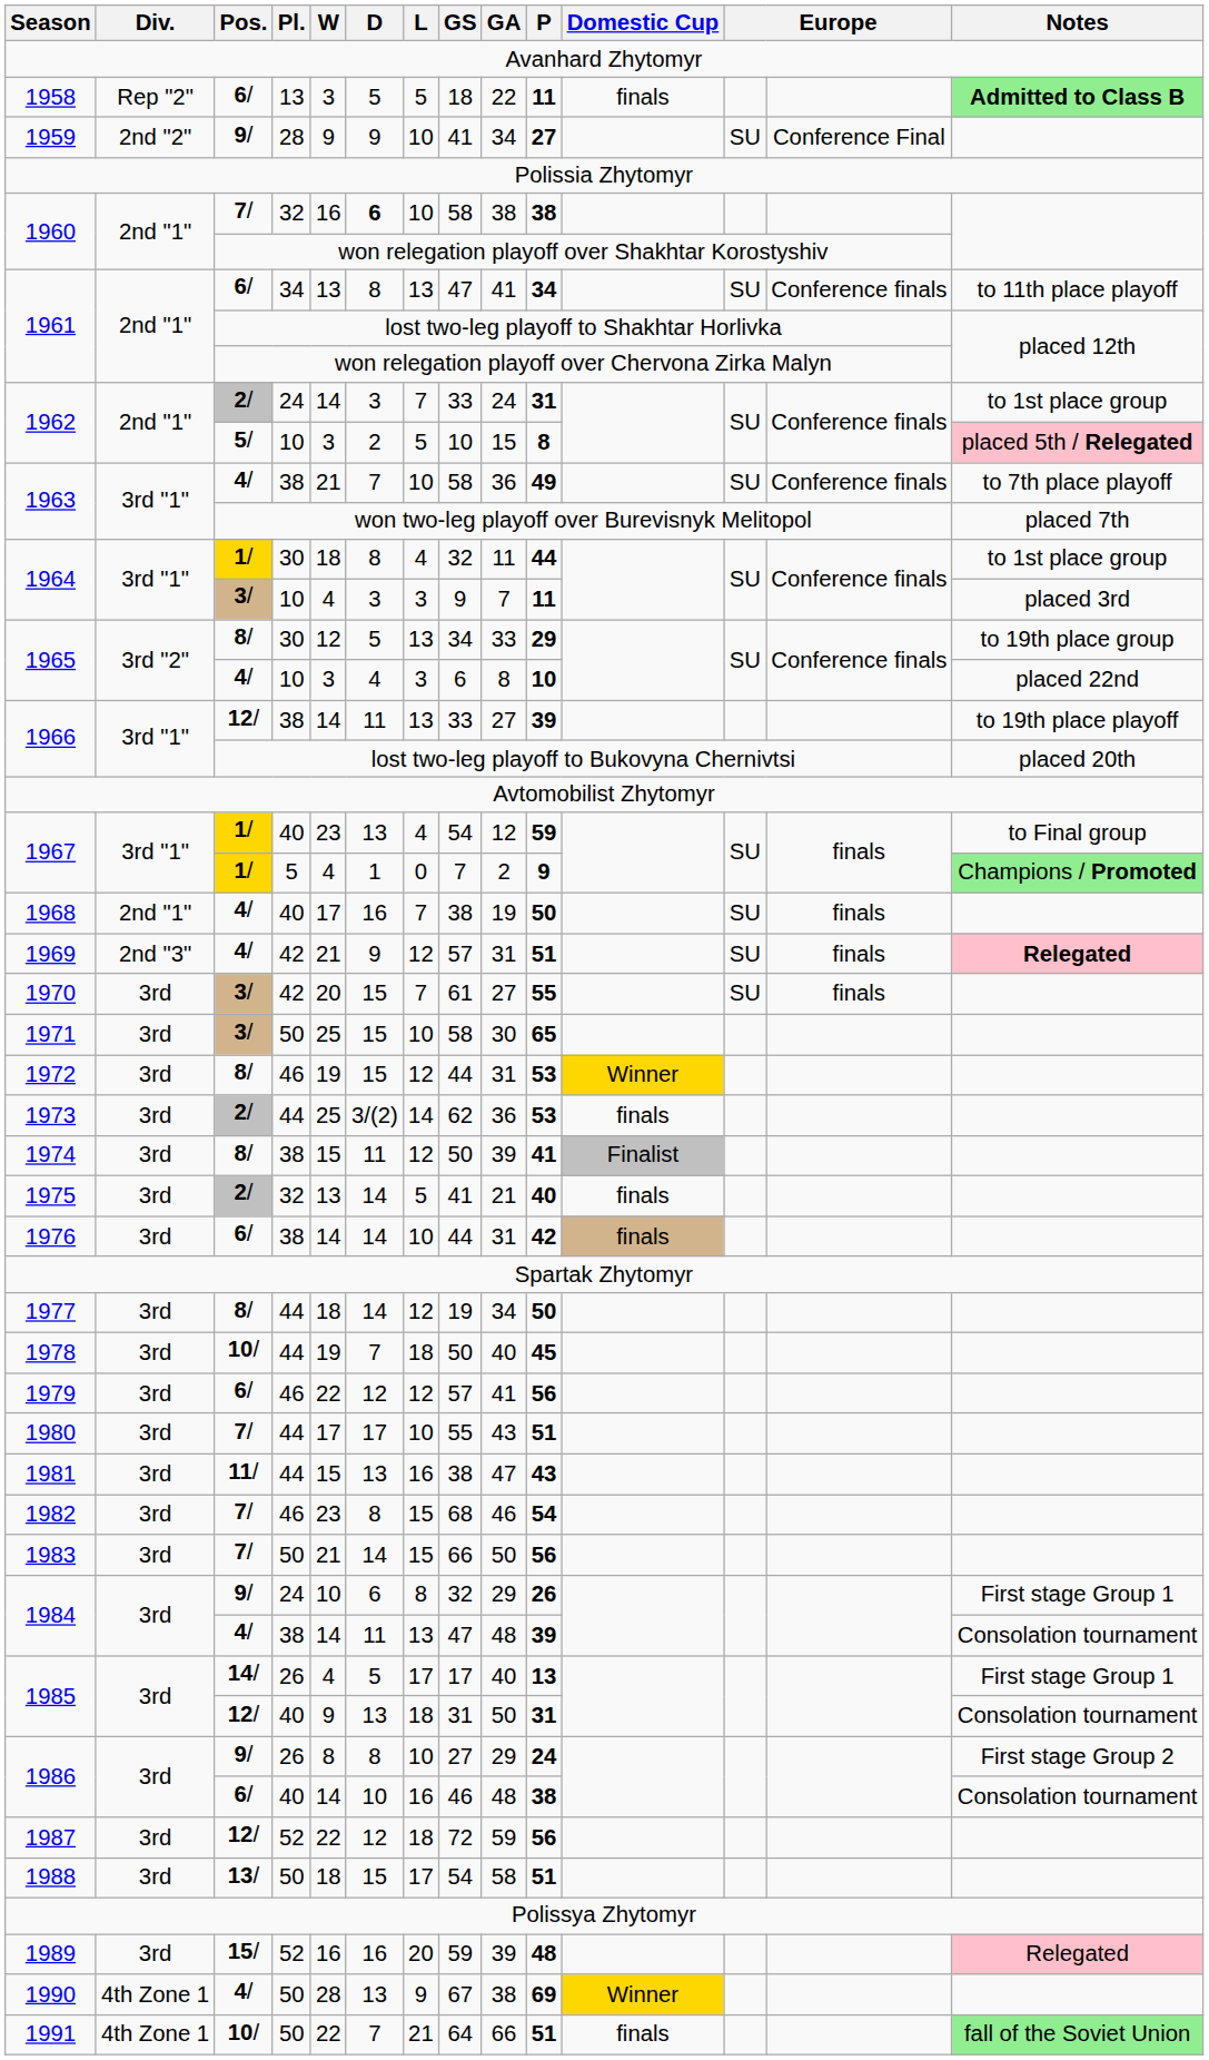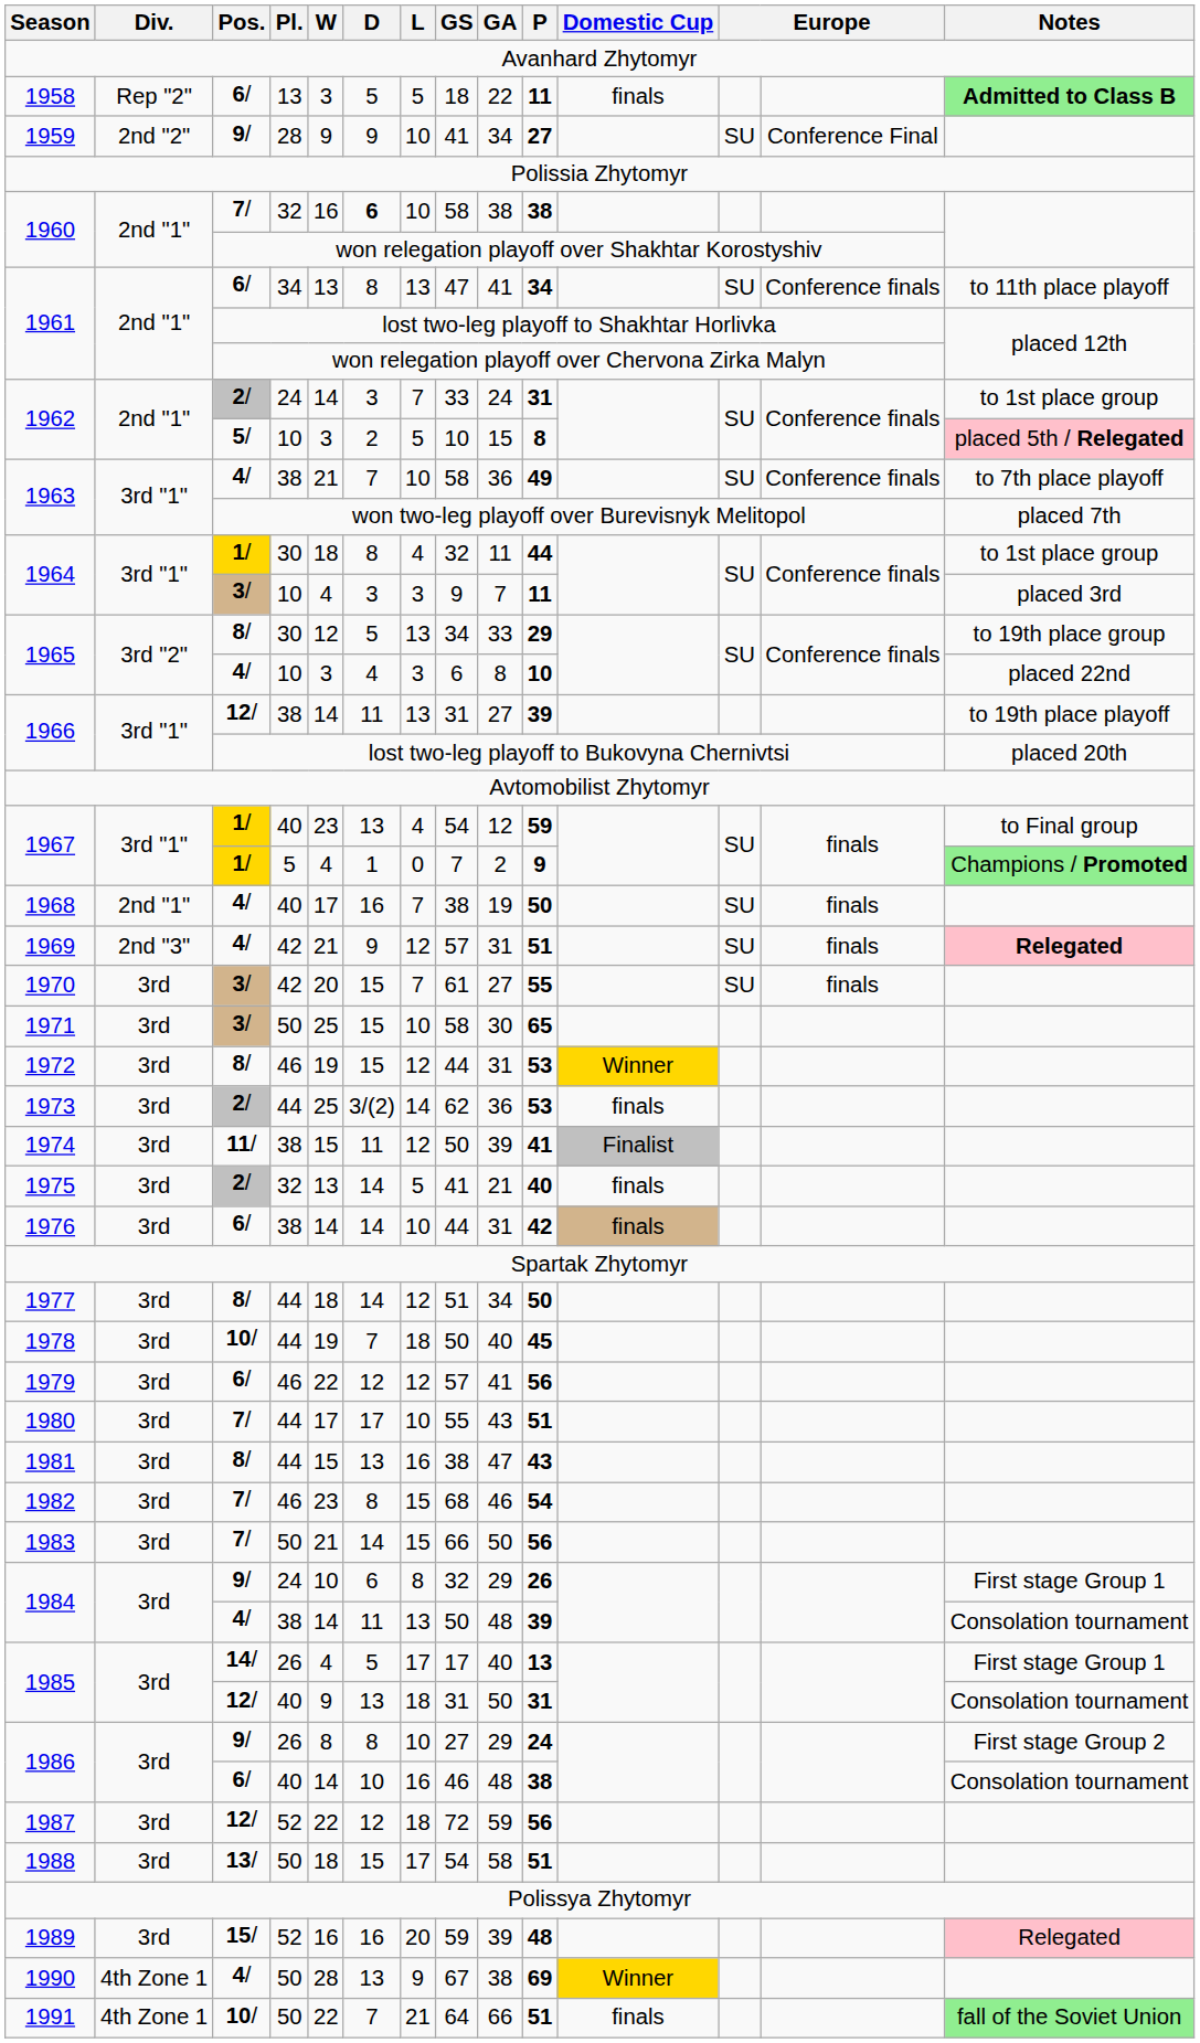 <table class="wikitable">
 <tr>
 <th>Season</th>
 <th>Div.</th>
 <th>Pos.</th>
 <th>Pl.</th>
 <th>W</th>
 <th>D</th>
 <th>L</th>
 <th>GS</th>
 <th>GA</th>
 <th>P</th>
 <th><a href='#'>Domestic Cup</a></th>
 <th colspan=2>Europe</th>
 <th>Notes</th>
 </tr>
 <tr>
 <td colspan=14 align=center>Avanhard Zhytomyr</td>
 </tr>
 <tr>
 <td align=center><a href='#'>1958</a></td>
 <td align=center>Rep "2"</td>
 <td align=center><strong>6</strong>/<sub></sub></td>
 <td align=center>13</td>
 <td align=center>3</td>
 <td align=center>5</td>
 <td align=center>5</td>
 <td align=center>18</td>
 <td align=center>22</td>
 <td align=center><strong>11</strong></td>
 <td align=center> finals</td>
 <td align=center></td>
 <td align=center></td>
 <td align=center bgcolor=lightgreen><strong>Admitted to Class B</strong></td>
 </tr>
 <tr>
 <td align=center><a href='#'>1959</a></td>
 <td align=center>2nd "2"</td>
 <td align=center><strong>9</strong>/<sub></sub></td>
 <td align=center>28</td>
 <td align=center>9</td>
 <td align=center>9</td>
 <td align=center>10</td>
 <td align=center>41</td>
 <td align=center>34</td>
 <td align=center><strong>27</strong></td>
 <td align=center></td>
 <td align=center>SU</td>
 <td align=center>Conference Final</td>
 <td align=center></td>
 </tr>
 <tr>
 <td colspan=14 align=center>Polissia Zhytomyr</td>
 </tr>
 <tr>
 <td align=center rowspan=2><a href='#'>1960</a></td>
 <td align=center rowspan=2>2nd "1"</td>
 <td align=center><strong>7</strong>/<sub></sub></td>
 <td align=center>32</td>
 <td align=center>16</td>
 <td align=center><strong>6</strong></td>
 <td align=center>10</td>
 <td align=center>58</td>
 <td align=center>38</td>
 <td align=center><strong>38</strong></td>
 <td align=center></td>
 <td align=center></td>
 <td align=center></td>
 <td align=center rowspan=2></td>
 </tr>
 <tr>
 <td align=center colspan=11>won relegation playoff over Shakhtar Korostyshiv</td>
 </tr>
 <tr>
 <td align=center rowspan=3><a href='#'>1961</a></td>
 <td align=center rowspan=3>2nd "1"</td>
 <td align=center><strong>6</strong>/<sub></sub></td>
 <td align=center>34</td>
 <td align=center>13</td>
 <td align=center>8</td>
 <td align=center>13</td>
 <td align=center>47</td>
 <td align=center>41</td>
 <td align=center><strong>34</strong></td>
 <td align=center></td>
 <td align=center>SU</td>
 <td align=center>Conference  finals</td>
 <td align=center>to 11th place playoff</td>
 </tr>
 <tr>
 <td align=center colspan=11>lost two-leg playoff to Shakhtar Horlivka</td>
 <td align=center rowspan=2>placed 12th</td>
 </tr>
 <tr>
 <td align=center colspan=11>won relegation playoff over Chervona Zirka Malyn</td>
 </tr>
 <tr>
 <td align=center rowspan=2><a href='#'>1962</a></td>
 <td align=center rowspan=2>2nd "1"</td>
 <td align=center bgcolor=silver><strong>2</strong>/<sub></sub></td>
 <td align=center>24</td>
 <td align=center>14</td>
 <td align=center>3</td>
 <td align=center>7</td>
 <td align=center>33</td>
 <td align=center>24</td>
 <td align=center><strong>31</strong></td>
 <td align=center rowspan=2></td>
 <td align=center rowspan=2>SU</td>
 <td align=center rowspan=2>Conference  finals</td>
 <td align=center>to 1st place group</td>
 </tr>
 <tr>
 <td align=center><strong>5</strong>/<sub></sub></td>
 <td align=center>10</td>
 <td align=center>3</td>
 <td align=center>2</td>
 <td align=center>5</td>
 <td align=center>10</td>
 <td align=center>15</td>
 <td align=center><strong>8</strong></td>
 <td align=center bgcolor=pink>placed 5th / <strong>Relegated</strong></td>
 </tr>
 <tr>
 <td align=center rowspan=2><a href='#'>1963</a></td>
 <td align=center rowspan=2>3rd "1"</td>
 <td align=center><strong>4</strong>/<sub></sub></td>
 <td align=center>38</td>
 <td align=center>21</td>
 <td align=center>7</td>
 <td align=center>10</td>
 <td align=center>58</td>
 <td align=center>36</td>
 <td align=center><strong>49</strong></td>
 <td align=center></td>
 <td align=center>SU</td>
 <td align=center>Conference  finals</td>
 <td align=center>to 7th place playoff</td>
 </tr>
 <tr>
 <td align=center colspan=11>won two-leg playoff over Burevisnyk Melitopol</td>
 <td align=center>placed 7th</td>
 </tr>
 <tr>
 <td align=center rowspan=2><a href='#'>1964</a></td>
 <td align=center rowspan=2>3rd "1"</td>
 <td align=center bgcolor=gold><strong>1</strong>/<sub></sub></td>
 <td align=center>30</td>
 <td align=center>18</td>
 <td align=center>8</td>
 <td align=center>4</td>
 <td align=center>32</td>
 <td align=center>11</td>
 <td align=center><strong>44</strong></td>
 <td align=center rowspan=2></td>
 <td align=center rowspan=2>SU</td>
 <td align=center rowspan=2>Conference  finals</td>
 <td align=center>to 1st place group</td>
 </tr>
 <tr>
 <td align=center bgcolor=tan><strong>3</strong>/<sub></sub></td>
 <td align=center>10</td>
 <td align=center>4</td>
 <td align=center>3</td>
 <td align=center>3</td>
 <td align=center>9</td>
 <td align=center>7</td>
 <td align=center><strong>11</strong></td>
 <td align=center>placed 3rd</td>
 </tr>
 <tr>
 <td align=center rowspan=2><a href='#'>1965</a></td>
 <td align=center rowspan=2>3rd "2"</td>
 <td align=center><strong>8</strong>/<sub></sub></td>
 <td align=center>30</td>
 <td align=center>12</td>
 <td align=center>5</td>
 <td align=center>13</td>
 <td align=center>34</td>
 <td align=center>33</td>
 <td align=center><strong>29</strong></td>
 <td align=center rowspan=2></td>
 <td align=center rowspan=2>SU</td>
 <td align=center rowspan=2>Conference  finals</td>
 <td align=center>to 19th place group</td>
 </tr>
 <tr>
 <td align=center><strong>4</strong>/<sub></sub></td>
 <td align=center>10</td>
 <td align=center>3</td>
 <td align=center>4</td>
 <td align=center>3</td>
 <td align=center>6</td>
 <td align=center>8</td>
 <td align=center><strong>10</strong></td>
 <td align=center>placed 22nd</td>
 </tr>
 <tr>
 <td align=center rowspan=2><a href='#'>1966</a></td>
 <td align=center rowspan=2>3rd "1"</td>
 <td align=center><strong>12</strong>/<sub></sub></td>
 <td align=center>38</td>
 <td align=center>14</td>
 <td align=center>11</td>
 <td align=center>13</td>
-<td align=center>33</td>
+<td align=center>31</td>
 <td align=center>27</td>
 <td align=center><strong>39</strong></td>
 <td align=center></td>
 <td align=center></td>
 <td align=center></td>
 <td align=center>to 19th place playoff</td>
 </tr>
 <tr>
 <td align=center colspan=11>lost two-leg playoff to Bukovyna Chernivtsi</td>
 <td align=center>placed 20th</td>
 </tr>
 <tr>
 <td colspan=14 align=center>Avtomobilist Zhytomyr</td>
 </tr>
 <tr>
 <td align=center rowspan=2><a href='#'>1967</a></td>
 <td align=center rowspan=2>3rd "1"</td>
 <td align=center bgcolor=gold><strong>1</strong>/<sub></sub></td>
 <td align=center>40</td>
 <td align=center>23</td>
 <td align=center>13</td>
 <td align=center>4</td>
 <td align=center>54</td>
 <td align=center>12</td>
 <td align=center><strong>59</strong></td>
 <td align=center rowspan=2></td>
 <td align=center rowspan=2>SU</td>
 <td align=center rowspan=2> finals</td>
 <td align=center>to Final group</td>
 </tr>
 <tr>
 <td align=center bgcolor=gold><strong>1</strong>/<sub></sub></td>
 <td align=center>5</td>
 <td align=center>4</td>
 <td align=center>1</td>
 <td align=center>0</td>
 <td align=center>7</td>
 <td align=center>2</td>
 <td align=center><strong>9</strong></td>
 <td align=center bgcolor=lightgreen>Champions / <strong>Promoted</strong></td>
 </tr>
 <tr>
 <td align=center><a href='#'>1968</a></td>
 <td align=center>2nd "1"</td>
 <td align=center><strong>4</strong>/<sub></sub></td>
 <td align=center>40</td>
 <td align=center>17</td>
 <td align=center>16</td>
 <td align=center>7</td>
 <td align=center>38</td>
 <td align=center>19</td>
 <td align=center><strong>50</strong></td>
 <td align=center></td>
 <td align=center>SU</td>
 <td align=center> finals</td>
 <td align=center></td>
 </tr>
 <tr>
 <td align=center><a href='#'>1969</a></td>
 <td align=center>2nd "3"</td>
 <td align=center><strong>4</strong>/<sub></sub></td>
 <td align=center>42</td>
 <td align=center>21</td>
 <td align=center>9</td>
 <td align=center>12</td>
 <td align=center>57</td>
 <td align=center>31</td>
 <td align=center><strong>51</strong></td>
 <td align=center></td>
 <td align=center>SU</td>
 <td align=center> finals</td>
 <td align=center bgcolor=pink><strong>Relegated</strong></td>
 </tr>
 <tr>
 <td align=center><a href='#'>1970</a></td>
 <td align=center>3rd</td>
 <td align=center bgcolor=tan><strong>3</strong>/<sub></sub></td>
 <td align=center>42</td>
 <td align=center>20</td>
 <td align=center>15</td>
 <td align=center>7</td>
 <td align=center>61</td>
 <td align=center>27</td>
 <td align=center><strong>55</strong></td>
 <td align=center></td>
 <td align=center>SU</td>
 <td align=center> finals</td>
 <td align=center></td>
 </tr>
 <tr>
 <td align=center><a href='#'>1971</a></td>
 <td align=center>3rd</td>
 <td align=center bgcolor=tan><strong>3</strong>/<sub></sub></td>
 <td align=center>50</td>
 <td align=center>25</td>
 <td align=center>15</td>
 <td align=center>10</td>
 <td align=center>58</td>
 <td align=center>30</td>
 <td align=center><strong>65</strong></td>
 <td align=center></td>
 <td align=center></td>
 <td align=center></td>
 <td align=center></td>
 </tr>
 <tr>
 <td align=center><a href='#'>1972</a></td>
 <td align=center>3rd</td>
 <td align=center><strong>8</strong>/<sub></sub></td>
 <td align=center>46</td>
 <td align=center>19</td>
 <td align=center>15</td>
 <td align=center>12</td>
 <td align=center>44</td>
 <td align=center>31</td>
 <td align=center><strong>53</strong></td>
 <td align=center bgcolor=gold>Winner</td>
 <td align=center></td>
 <td align=center></td>
 <td align=center></td>
 </tr>
 <tr>
 <td align=center><a href='#'>1973</a></td>
 <td align=center>3rd</td>
 <td align=center bgcolor=silver><strong>2</strong>/<sub></sub></td>
 <td align=center>44</td>
 <td align=center>25</td>
 <td align=center>3/(2)</td>
 <td align=center>14</td>
 <td align=center>62</td>
 <td align=center>36</td>
 <td align=center><strong>53</strong></td>
 <td align=center> finals</td>
 <td align=center></td>
 <td align=center></td>
 <td align=center></td>
 </tr>
 <tr>
 <td align=center><a href='#'>1974</a></td>
 <td align=center>3rd</td>
-<td align=center><strong>8</strong>/<sub></sub></td>
+<td align=center><strong>11</strong>/<sub></sub></td>
 <td align=center>38</td>
 <td align=center>15</td>
 <td align=center>11</td>
 <td align=center>12</td>
 <td align=center>50</td>
 <td align=center>39</td>
 <td align=center><strong>41</strong></td>
 <td align=center bgcolor=silver>Finalist</td>
 <td align=center></td>
 <td align=center></td>
 <td align=center></td>
 </tr>
 <tr>
 <td align=center><a href='#'>1975</a></td>
 <td align=center>3rd</td>
 <td align=center bgcolor=silver><strong>2</strong>/<sub></sub></td>
 <td align=center>32</td>
 <td align=center>13</td>
 <td align=center>14</td>
 <td align=center>5</td>
 <td align=center>41</td>
 <td align=center>21</td>
 <td align=center><strong>40</strong></td>
 <td align=center> finals</td>
 <td align=center></td>
 <td align=center></td>
 <td align=center></td>
 </tr>
 <tr>
 <td align=center><a href='#'>1976</a></td>
 <td align=center>3rd</td>
 <td align=center><strong>6</strong>/<sub></sub></td>
 <td align=center>38</td>
 <td align=center>14</td>
 <td align=center>14</td>
 <td align=center>10</td>
 <td align=center>44</td>
 <td align=center>31</td>
 <td align=center><strong>42</strong></td>
 <td align=center bgcolor=tan> finals</td>
 <td align=center></td>
 <td align=center></td>
 <td align=center></td>
 </tr>
 <tr>
 <td colspan=14 align=center>Spartak Zhytomyr</td>
 </tr>
 <tr>
 <td align=center><a href='#'>1977</a></td>
 <td align=center>3rd</td>
 <td align=center><strong>8</strong>/<sub></sub></td>
 <td align=center>44</td>
 <td align=center>18</td>
 <td align=center>14</td>
 <td align=center>12</td>
-<td align=center>19</td>
+<td align=center>51</td>
 <td align=center>34</td>
 <td align=center><strong>50</strong></td>
 <td align=center></td>
 <td align=center></td>
 <td align=center></td>
 <td align=center></td>
 </tr>
 <tr>
 <td align=center><a href='#'>1978</a></td>
 <td align=center>3rd</td>
 <td align=center><strong>10</strong>/<sub></sub></td>
 <td align=center>44</td>
 <td align=center>19</td>
 <td align=center>7</td>
 <td align=center>18</td>
 <td align=center>50</td>
 <td align=center>40</td>
 <td align=center><strong>45</strong></td>
 <td align=center></td>
 <td align=center></td>
 <td align=center></td>
 <td align=center></td>
 </tr>
 <tr>
 <td align=center><a href='#'>1979</a></td>
 <td align=center>3rd</td>
 <td align=center><strong>6</strong>/<sub></sub></td>
 <td align=center>46</td>
 <td align=center>22</td>
 <td align=center>12</td>
 <td align=center>12</td>
 <td align=center>57</td>
 <td align=center>41</td>
 <td align=center><strong>56</strong></td>
 <td align=center></td>
 <td align=center></td>
 <td align=center></td>
 <td align=center></td>
 </tr>
 <tr>
 <td align=center><a href='#'>1980</a></td>
 <td align=center>3rd</td>
 <td align=center><strong>7</strong>/<sub></sub></td>
 <td align=center>44</td>
 <td align=center>17</td>
 <td align=center>17</td>
 <td align=center>10</td>
 <td align=center>55</td>
 <td align=center>43</td>
 <td align=center><strong>51</strong></td>
 <td align=center></td>
 <td align=center></td>
 <td align=center></td>
 <td align=center></td>
 </tr>
 <tr>
 <td align=center><a href='#'>1981</a></td>
 <td align=center>3rd</td>
-<td align=center><strong>11</strong>/<sub></sub></td>
+<td align=center><strong>8</strong>/<sub></sub></td>
 <td align=center>44</td>
 <td align=center>15</td>
 <td align=center>13</td>
 <td align=center>16</td>
 <td align=center>38</td>
 <td align=center>47</td>
 <td align=center><strong>43</strong></td>
 <td align=center></td>
 <td align=center></td>
 <td align=center></td>
 <td align=center></td>
 </tr>
 <tr>
 <td align=center><a href='#'>1982</a></td>
 <td align=center>3rd</td>
 <td align=center><strong>7</strong>/<sub></sub></td>
 <td align=center>46</td>
 <td align=center>23</td>
 <td align=center>8</td>
 <td align=center>15</td>
 <td align=center>68</td>
 <td align=center>46</td>
 <td align=center><strong>54</strong></td>
 <td align=center></td>
 <td align=center></td>
 <td align=center></td>
 <td align=center></td>
 </tr>
 <tr>
 <td align=center><a href='#'>1983</a></td>
 <td align=center>3rd</td>
 <td align=center><strong>7</strong>/<sub></sub></td>
 <td align=center>50</td>
 <td align=center>21</td>
 <td align=center>14</td>
 <td align=center>15</td>
 <td align=center>66</td>
 <td align=center>50</td>
 <td align=center><strong>56</strong></td>
 <td align=center></td>
 <td align=center></td>
 <td align=center></td>
 <td align=center></td>
 </tr>
 <tr>
 <td align=center rowspan=2><a href='#'>1984</a></td>
 <td align=center rowspan=2>3rd</td>
 <td align=center><strong>9</strong>/<sub></sub></td>
 <td align=center>24</td>
 <td align=center>10</td>
 <td align=center>6</td>
 <td align=center>8</td>
 <td align=center>32</td>
 <td align=center>29</td>
 <td align=center><strong>26</strong></td>
 <td align=center rowspan=2></td>
 <td align=center rowspan=2></td>
 <td align=center rowspan=2></td>
 <td align=center>First stage Group 1</td>
 </tr>
 <tr>
 <td align=center><strong>4</strong>/<sub></sub></td>
 <td align=center>38</td>
 <td align=center>14</td>
 <td align=center>11</td>
 <td align=center>13</td>
-<td align=center>47</td>
+<td align=center>50</td>
 <td align=center>48</td>
 <td align=center><strong>39</strong></td>
 <td align=center>Consolation tournament</td>
 </tr>
 <tr>
 <td align=center rowspan=2><a href='#'>1985</a></td>
 <td align=center rowspan=2>3rd</td>
 <td align=center><strong>14</strong>/<sub></sub></td>
 <td align=center>26</td>
 <td align=center>4</td>
 <td align=center>5</td>
 <td align=center>17</td>
 <td align=center>17</td>
 <td align=center>40</td>
 <td align=center><strong>13</strong></td>
 <td align=center rowspan=2></td>
 <td align=center rowspan=2></td>
 <td align=center rowspan=2></td>
 <td align=center>First stage Group 1</td>
 </tr>
 <tr>
 <td align=center><strong>12</strong>/<sub></sub></td>
 <td align=center>40</td>
 <td align=center>9</td>
 <td align=center>13</td>
 <td align=center>18</td>
 <td align=center>31</td>
 <td align=center>50</td>
 <td align=center><strong>31</strong></td>
 <td align=center>Consolation tournament</td>
 </tr>
 <tr>
 <td align=center rowspan=2><a href='#'>1986</a></td>
 <td align=center rowspan=2>3rd</td>
 <td align=center><strong>9</strong>/<sub></sub></td>
 <td align=center>26</td>
 <td align=center>8</td>
 <td align=center>8</td>
 <td align=center>10</td>
 <td align=center>27</td>
 <td align=center>29</td>
 <td align=center><strong>24</strong></td>
 <td align=center rowspan=2></td>
 <td align=center rowspan=2></td>
 <td align=center rowspan=2></td>
 <td align=center>First stage Group 2</td>
 </tr>
 <tr>
 <td align=center><strong>6</strong>/<sub></sub></td>
 <td align=center>40</td>
 <td align=center>14</td>
 <td align=center>10</td>
 <td align=center>16</td>
 <td align=center>46</td>
 <td align=center>48</td>
 <td align=center><strong>38</strong></td>
 <td align=center>Consolation tournament</td>
 </tr>
 <tr>
 <td align=center><a href='#'>1987</a></td>
 <td align=center>3rd</td>
 <td align=center><strong>12</strong>/<sub></sub></td>
 <td align=center>52</td>
 <td align=center>22</td>
 <td align=center>12</td>
 <td align=center>18</td>
 <td align=center>72</td>
 <td align=center>59</td>
 <td align=center><strong>56</strong></td>
 <td align=center></td>
 <td align=center></td>
 <td align=center></td>
 <td align=center></td>
 </tr>
 <tr>
 <td align=center><a href='#'>1988</a></td>
 <td align=center>3rd</td>
 <td align=center><strong>13</strong>/<sub></sub></td>
 <td align=center>50</td>
 <td align=center>18</td>
 <td align=center>15</td>
 <td align=center>17</td>
 <td align=center>54</td>
 <td align=center>58</td>
 <td align=center><strong>51</strong></td>
 <td align=center></td>
 <td align=center></td>
 <td align=center></td>
 <td align=center></td>
 </tr>
 <tr>
 <td colspan=14 align=center>Polissya Zhytomyr</td>
 </tr>
 <tr>
 <td align=center><a href='#'>1989</a></td>
 <td align=center>3rd</td>
 <td align=center><strong>15</strong>/<sub></sub></td>
 <td align=center>52</td>
 <td align=center>16</td>
 <td align=center>16</td>
 <td align=center>20</td>
 <td align=center>59</td>
 <td align=center>39</td>
 <td align=center><strong>48</strong></td>
 <td align=center></td>
 <td align=center></td>
 <td align=center></td>
 <td align=center bgcolor=pink>Relegated</td>
 </tr>
 <tr>
 <td align=center><a href='#'>1990</a></td>
 <td align=center>4th Zone 1</td>
 <td align=center><strong>4</strong>/<sub></sub></td>
 <td align=center>50</td>
 <td align=center>28</td>
 <td align=center>13</td>
 <td align=center>9</td>
 <td align=center>67</td>
 <td align=center>38</td>
 <td align=center><strong>69</strong></td>
 <td align=center bgcolor=gold>Winner</td>
 <td align=center></td>
 <td align=center></td>
 <td align=center></td>
 </tr>
 <tr>
 <td align=center><a href='#'>1991</a></td>
 <td align=center>4th Zone 1</td>
 <td align=center><strong>10</strong>/<sub></sub></td>
 <td align=center>50</td>
 <td align=center>22</td>
 <td align=center>7</td>
 <td align=center>21</td>
 <td align=center>64</td>
 <td align=center>66</td>
 <td align=center><strong>51</strong></td>
 <td align=center> finals</td>
 <td align=center></td>
 <td align=center></td>
 <td align=center bgcolor=lightgreen>fall of the Soviet Union</td>
 </tr>
 </table>
